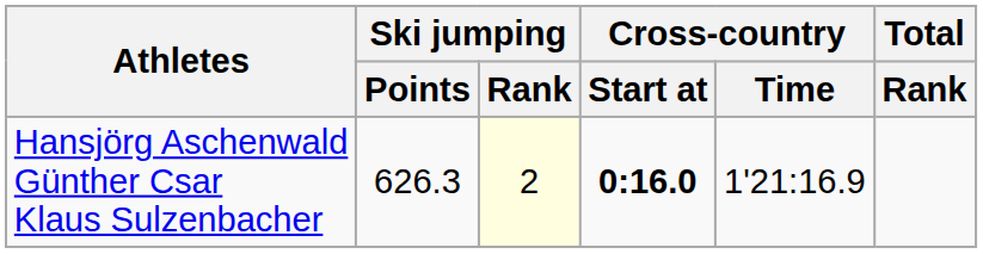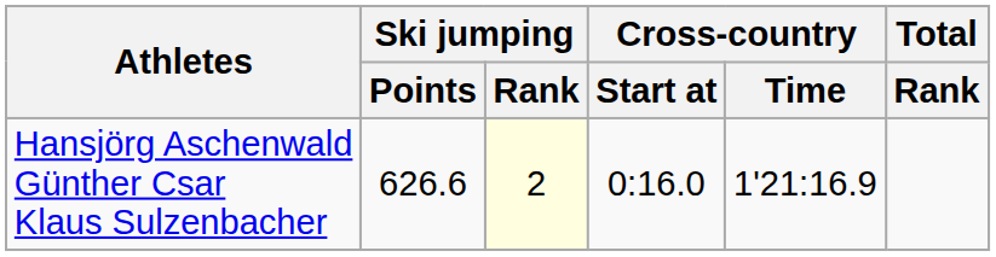 <table class="wikitable" border="1" style="font-size:90%">
 <tr>
 <th rowspan="2">Athletes</th>
 <th colspan="2">Ski jumping</th>
 <th colspan="2">Cross-country</th>
 <th>Total</th>
 </tr>
 <tr>
 <th>Points</th>
 <th>Rank</th>
 <th>Start at</th>
 <th>Time</th>
 <th>Rank</th>
 </tr>
 <tr>
 <td><a href='#'>Hansjörg Aschenwald</a><br><a href='#'>Günther Csar</a><br><a href='#'>Klaus Sulzenbacher</a></td>
-<td align=center>626.3</td>
+<td align=center>626.6</td>
 <td align=center style="background: lightyellow;">2</td>
-<td align=center><strong>0:16.0</strong></td>
+<td align=center>0:16.0</td>
 <td align=center>1'21:16.9</td>
 <td align=center></td>
 </tr>
 </table>
